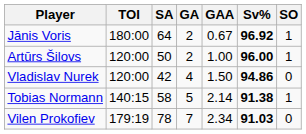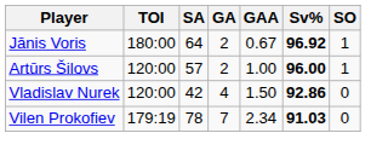 <table class="wikitable sortable" style="text-align:center;">
 <tr>
 <th>Player</th>
 <th>TOI</th>
 <th>SA</th>
 <th>GA</th>
 <th>GAA</th>
 <th>Sv%</th>
 <th>SO</th>
 </tr>
 <tr>
 <td style="text-align:left;"> <a href='#'>Jānis Voris</a></td>
 <td>180:00</td>
 <td>64</td>
 <td>2</td>
 <td>0.67</td>
 <td><strong>96.92</strong></td>
 <td>1</td>
 </tr>
 <tr>
 <td style="text-align:left;"> <a href='#'>Artūrs Šilovs</a></td>
 <td>120:00</td>
-<td>50</td>
+<td>57</td>
 <td>2</td>
 <td>1.00</td>
 <td><strong>96.00</strong></td>
 <td>1</td>
 </tr>
 <tr>
 <td style="text-align:left;"> <a href='#'>Vladislav Nurek</a></td>
 <td>120:00</td>
 <td>42</td>
 <td>4</td>
 <td>1.50</td>
-<td><strong>94.86</strong></td>
+<td><strong>92.86</strong></td>
 <td>0</td>
-</tr>
-<tr>
-<td style="text-align:left;"> <a href='#'>Tobias Normann</a></td>
-<td>140:15</td>
-<td>58</td>
-<td>5</td>
-<td>2.14</td>
-<td><strong>91.38</strong></td>
-<td>1</td>
 </tr>
 <tr>
 <td style="text-align:left;"> <a href='#'>Vilen Prokofiev</a></td>
 <td>179:19</td>
 <td>78</td>
 <td>7</td>
 <td>2.34</td>
 <td><strong>91.03</strong></td>
 <td>0</td>
 </tr>
 </table>
